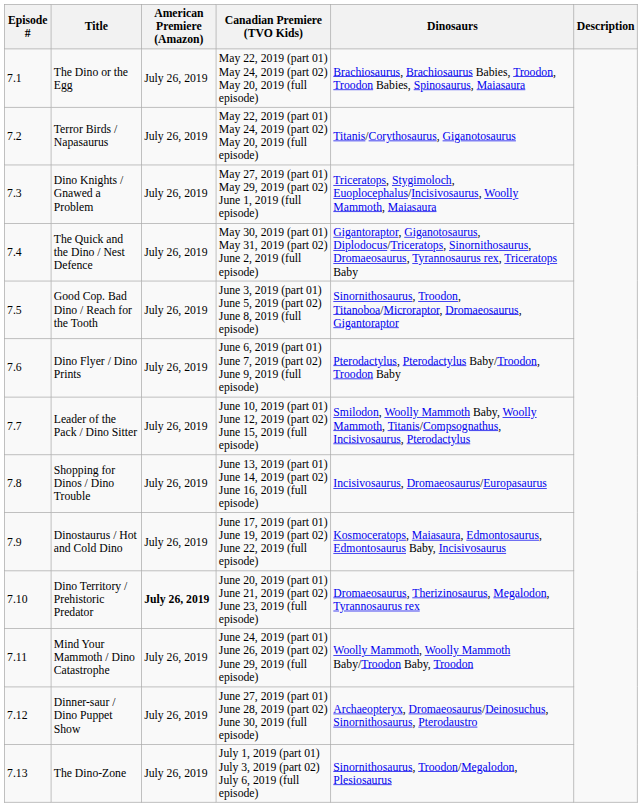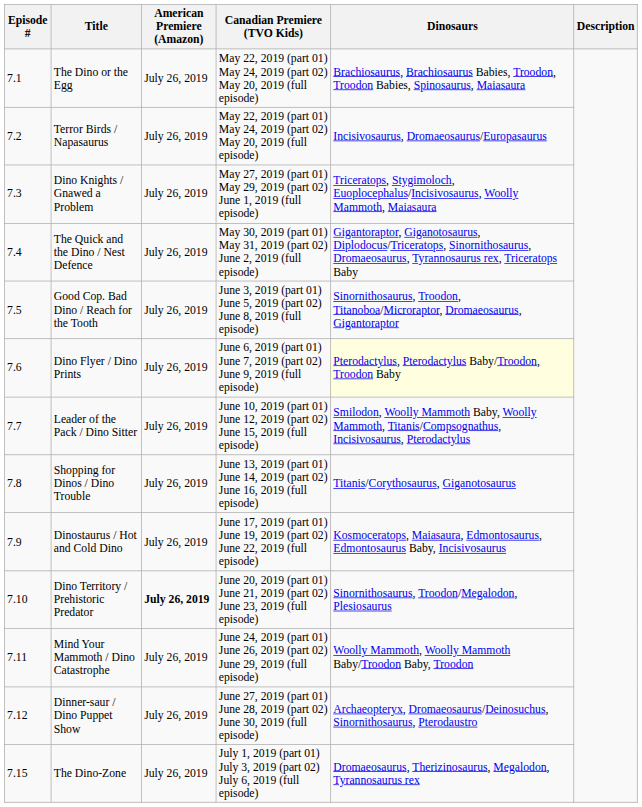 <table class="wikitable">
 <tr>
 <th>Episode #</th>
 <th>Title</th>
 <th>American Premiere (Amazon)</th>
 <th>Canadian Premiere (TVO Kids)</th>
 <th>Dinosaurs</th>
 <th>Description</th>
 </tr>
 <tr>
 <td>7.1</td>
 <td>The Dino or the Egg</td>
 <td>July 26, 2019</td>
 <td>May 22, 2019 (part 01) May 24, 2019 (part 02) May 20, 2019 (full episode)</td>
 <td><a href='#'>Brachiosaurus</a>, <a href='#'>Brachiosaurus</a> Babies, <a href='#'>Troodon</a>, <a href='#'>Troodon</a> Babies, <a href='#'>Spinosaurus</a>, <a href='#'>Maiasaura</a></td>
 </tr>
 <tr>
 <td>7.2</td>
 <td>Terror Birds / Napasaurus</td>
 <td>July 26, 2019</td>
 <td>May 22, 2019 (part 01) May 24, 2019 (part 02) May 20, 2019 (full episode)</td>
-<td><a href='#'>Titanis</a>/<a href='#'>Corythosaurus</a>, <a href='#'>Giganotosaurus</a></td>
+<td><a href='#'>Incisivosaurus</a>, <a href='#'>Dromaeosaurus</a>/<a href='#'>Europasaurus</a></td>
 </tr>
 <tr>
 <td>7.3</td>
 <td>Dino Knights / Gnawed a Problem</td>
 <td>July 26, 2019</td>
 <td>May 27, 2019 (part 01) May 29, 2019 (part 02) June 1, 2019 (full episode)</td>
 <td><a href='#'>Triceratops</a>, <a href='#'>Stygimoloch</a>, <a href='#'>Euoplocephalus</a>/<a href='#'>Incisivosaurus</a>, <a href='#'>Woolly Mammoth</a>, <a href='#'>Maiasaura</a></td>
 </tr>
 <tr>
 <td>7.4</td>
 <td>The Quick and the Dino / Nest Defence</td>
 <td>July 26, 2019</td>
 <td>May 30, 2019 (part 01) May 31, 2019 (part 02) June 2, 2019 (full episode)</td>
 <td><a href='#'>Gigantoraptor</a>, <a href='#'>Giganotosaurus</a>, <a href='#'>Diplodocus</a>/<a href='#'>Triceratops</a>, <a href='#'>Sinornithosaurus</a>, <a href='#'>Dromaeosaurus</a>, <a href='#'>Tyrannosaurus rex</a>, <a href='#'>Triceratops</a> Baby</td>
 </tr>
 <tr>
 <td>7.5</td>
 <td>Good Cop. Bad Dino / Reach for the Tooth</td>
 <td>July 26, 2019</td>
 <td>June 3, 2019 (part 01) June 5, 2019 (part 02) June 8, 2019 (full episode)</td>
 <td><a href='#'>Sinornithosaurus</a>, <a href='#'>Troodon</a>, <a href='#'>Titanoboa</a>/<a href='#'>Microraptor</a>, <a href='#'>Dromaeosaurus</a>, <a href='#'>Gigantoraptor</a></td>
 </tr>
 <tr>
 <td>7.6</td>
 <td>Dino Flyer / Dino Prints</td>
 <td>July 26, 2019</td>
 <td>June 6, 2019 (part 01) June 7, 2019 (part 02) June 9, 2019 (full episode)</td>
-<td><a href='#'>Pterodactylus</a>, <a href='#'>Pterodactylus</a> Baby/<a href='#'>Troodon</a>, <a href='#'>Troodon</a> Baby</td>
+<td style="background: lightyellow;"><a href='#'>Pterodactylus</a>, <a href='#'>Pterodactylus</a> Baby/<a href='#'>Troodon</a>, <a href='#'>Troodon</a> Baby</td>
 </tr>
 <tr>
 <td>7.7</td>
 <td>Leader of the Pack / Dino Sitter</td>
 <td>July 26, 2019</td>
 <td>June 10, 2019 (part 01) June 12, 2019 (part 02) June 15, 2019 (full episode)</td>
 <td><a href='#'>Smilodon</a>, <a href='#'>Woolly Mammoth</a> Baby, <a href='#'>Woolly Mammoth</a>, <a href='#'>Titanis</a>/<a href='#'>Compsognathus</a>, <a href='#'>Incisivosaurus</a>, <a href='#'>Pterodactylus</a></td>
 </tr>
 <tr>
 <td>7.8</td>
 <td>Shopping for Dinos / Dino Trouble</td>
 <td>July 26, 2019</td>
 <td>June 13, 2019 (part 01) June 14, 2019 (part 02) June 16, 2019 (full episode)</td>
-<td><a href='#'>Incisivosaurus</a>, <a href='#'>Dromaeosaurus</a>/<a href='#'>Europasaurus</a></td>
+<td><a href='#'>Titanis</a>/<a href='#'>Corythosaurus</a>, <a href='#'>Giganotosaurus</a></td>
 </tr>
 <tr>
 <td>7.9</td>
 <td>Dinostaurus / Hot and Cold Dino</td>
 <td>July 26, 2019</td>
 <td>June 17, 2019 (part 01) June 19, 2019 (part 02) June 22, 2019 (full episode)</td>
 <td><a href='#'>Kosmoceratops</a>, <a href='#'>Maiasaura</a>, <a href='#'>Edmontosaurus</a>, <a href='#'>Edmontosaurus</a> Baby, <a href='#'>Incisivosaurus</a></td>
 </tr>
 <tr>
 <td>7.10</td>
 <td>Dino Territory / Prehistoric Predator</td>
 <td><strong>July 26, 2019</strong></td>
 <td>June 20, 2019 (part 01) June 21, 2019 (part 02) June 23, 2019 (full episode)</td>
-<td><a href='#'>Dromaeosaurus</a>, <a href='#'>Therizinosaurus</a>, <a href='#'>Megalodon</a>, <a href='#'>Tyrannosaurus rex</a></td>
+<td><a href='#'>Sinornithosaurus</a>, <a href='#'>Troodon</a>/<a href='#'>Megalodon</a>, <a href='#'>Plesiosaurus</a></td>
 </tr>
 <tr>
 <td>7.11</td>
 <td>Mind Your Mammoth / Dino Catastrophe</td>
 <td>July 26, 2019</td>
 <td>June 24, 2019 (part 01) June 26, 2019 (part 02) June 29, 2019 (full episode)</td>
 <td><a href='#'>Woolly Mammoth</a>, <a href='#'>Woolly Mammoth</a> Baby/<a href='#'>Troodon</a> Baby, <a href='#'>Troodon</a></td>
 </tr>
 <tr>
 <td>7.12</td>
 <td>Dinner-saur / Dino Puppet Show</td>
 <td>July 26, 2019</td>
 <td>June 27, 2019 (part 01) June 28, 2019 (part 02) June 30, 2019 (full episode)</td>
 <td><a href='#'>Archaeopteryx</a>, <a href='#'>Dromaeosaurus</a>/<a href='#'>Deinosuchus</a>, <a href='#'>Sinornithosaurus</a>, <a href='#'>Pterodaustro</a></td>
 </tr>
 <tr>
-<td>7.13</td>
+<td>7.15</td>
 <td>The Dino-Zone</td>
 <td>July 26, 2019</td>
 <td>July 1, 2019 (part 01) July 3, 2019 (part 02) July 6, 2019 (full episode)</td>
-<td><a href='#'>Sinornithosaurus</a>, <a href='#'>Troodon</a>/<a href='#'>Megalodon</a>, <a href='#'>Plesiosaurus</a></td>
+<td><a href='#'>Dromaeosaurus</a>, <a href='#'>Therizinosaurus</a>, <a href='#'>Megalodon</a>, <a href='#'>Tyrannosaurus rex</a></td>
 </tr>
 </table>
